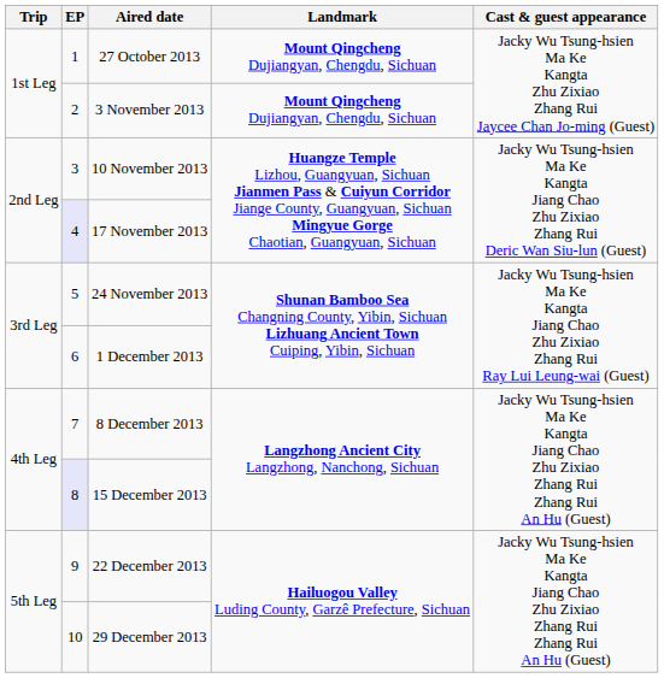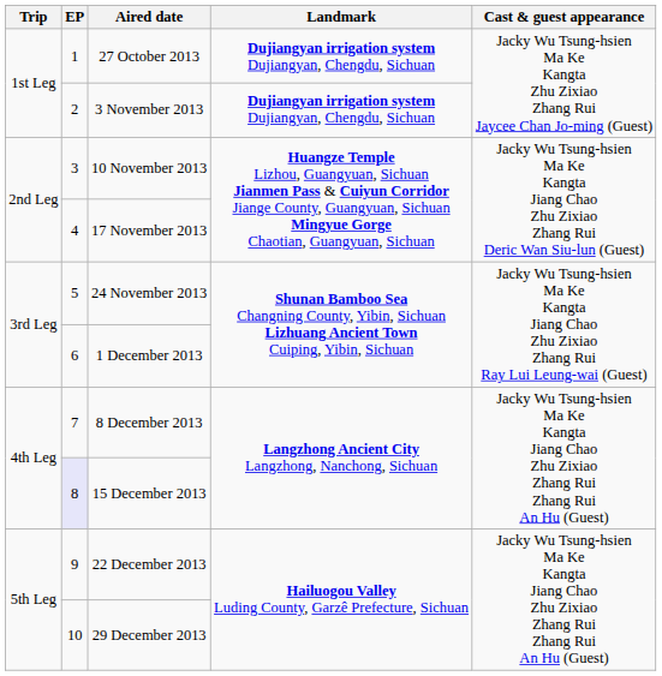 <table class=wikitable>
 <tr align=center>
 <th>Trip</th>
 <th>EP</th>
 <th>Aired date</th>
 <th>Landmark</th>
 <th>Cast & guest appearance</th>
 </tr>
 <tr align=center>
 <td rowspan=2>1st Leg</td>
 <td>1</td>
 <td>27 October 2013</td>
-<td><strong><a href='#'>Mount Qingcheng</a></strong><br><a href='#'>Dujiangyan</a>, <a href='#'>Chengdu</a>, <a href='#'>Sichuan</a></td>
+<td><strong><a href='#'>Dujiangyan irrigation system</a></strong><br><a href='#'>Dujiangyan</a>, <a href='#'>Chengdu</a>, <a href='#'>Sichuan</a></td>
 <td rowspan=2>Jacky Wu Tsung-hsien<br>Ma Ke<br>Kangta<br>Zhu Zixiao<br>Zhang Rui<br><a href='#'>Jaycee Chan Jo-ming</a> (Guest)</td>
 </tr>
 <tr align=center>
 <td>2</td>
 <td>3 November 2013</td>
-<td><strong><a href='#'>Mount Qingcheng</a></strong><br><a href='#'>Dujiangyan</a>, <a href='#'>Chengdu</a>, <a href='#'>Sichuan</a></td>
+<td><strong><a href='#'>Dujiangyan irrigation system</a></strong><br><a href='#'>Dujiangyan</a>, <a href='#'>Chengdu</a>, <a href='#'>Sichuan</a></td>
 </tr>
 <tr align=center>
 <td rowspan=2>2nd Leg</td>
 <td>3</td>
 <td>10 November 2013</td>
 <td rowspan=2><strong><a href='#'>Huangze Temple</a></strong><br><a href='#'>Lizhou</a>, <a href='#'>Guangyuan</a>, <a href='#'>Sichuan</a><br><strong><a href='#'>Jianmen Pass</a></strong> & <strong><a href='#'>Cuiyun Corridor</a></strong><br><a href='#'>Jiange County</a>, <a href='#'>Guangyuan</a>, <a href='#'>Sichuan</a><br><strong><a href='#'>Mingyue Gorge</a></strong><br><a href='#'>Chaotian</a>, <a href='#'>Guangyuan</a>, <a href='#'>Sichuan</a></td>
 <td rowspan=2>Jacky Wu Tsung-hsien<br>Ma Ke<br>Kangta<br>Jiang Chao<br>Zhu Zixiao<br>Zhang Rui<br><a href='#'>Deric Wan Siu-lun</a> (Guest)</td>
 </tr>
 <tr align=center>
-<td style="background: lavender;">4</td>
+<td>4</td>
 <td>17 November 2013</td>
 </tr>
 <tr align=center>
 <td rowspan=2>3rd Leg</td>
 <td>5</td>
 <td>24 November 2013</td>
 <td rowspan=2><strong><a href='#'>Shunan Bamboo Sea</a></strong><br><a href='#'>Changning County</a>, <a href='#'>Yibin</a>, <a href='#'>Sichuan</a><br><strong><a href='#'>Lizhuang Ancient Town</a></strong><br><a href='#'>Cuiping</a>, <a href='#'>Yibin</a>, <a href='#'>Sichuan</a></td>
 <td rowspan=2>Jacky Wu Tsung-hsien<br>Ma Ke<br>Kangta<br>Jiang Chao<br>Zhu Zixiao<br>Zhang Rui<br><a href='#'>Ray Lui Leung-wai</a> (Guest)</td>
 </tr>
 <tr align=center>
 <td>6</td>
 <td>1 December 2013</td>
 </tr>
 <tr align=center>
 <td rowspan=2>4th Leg</td>
 <td>7</td>
 <td>8 December 2013</td>
 <td rowspan=2><strong><a href='#'>Langzhong Ancient City</a></strong><br><a href='#'>Langzhong</a>, <a href='#'>Nanchong</a>, <a href='#'>Sichuan</a></td>
 <td rowspan=2>Jacky Wu Tsung-hsien<br>Ma Ke<br>Kangta<br>Jiang Chao<br>Zhu Zixiao<br>Zhang Rui<br>Zhang Rui<br><a href='#'>An Hu</a> (Guest)</td>
 </tr>
 <tr align=center>
 <td style="background: lavender;">8</td>
 <td>15 December 2013</td>
 </tr>
 <tr align=center>
 <td rowspan=2>5th Leg</td>
 <td>9</td>
 <td>22 December 2013</td>
 <td rowspan=2><strong><a href='#'>Hailuogou Valley</a></strong><br><a href='#'>Luding County</a>, <a href='#'>Garzê Prefecture</a>, <a href='#'>Sichuan</a></td>
 <td rowspan=2>Jacky Wu Tsung-hsien<br>Ma Ke<br>Kangta<br>Jiang Chao<br>Zhu Zixiao<br>Zhang Rui<br>Zhang Rui<br><a href='#'>An Hu</a> (Guest)</td>
 </tr>
 <tr align=center>
 <td>10</td>
 <td>29 December 2013</td>
 </tr>
 </table>
